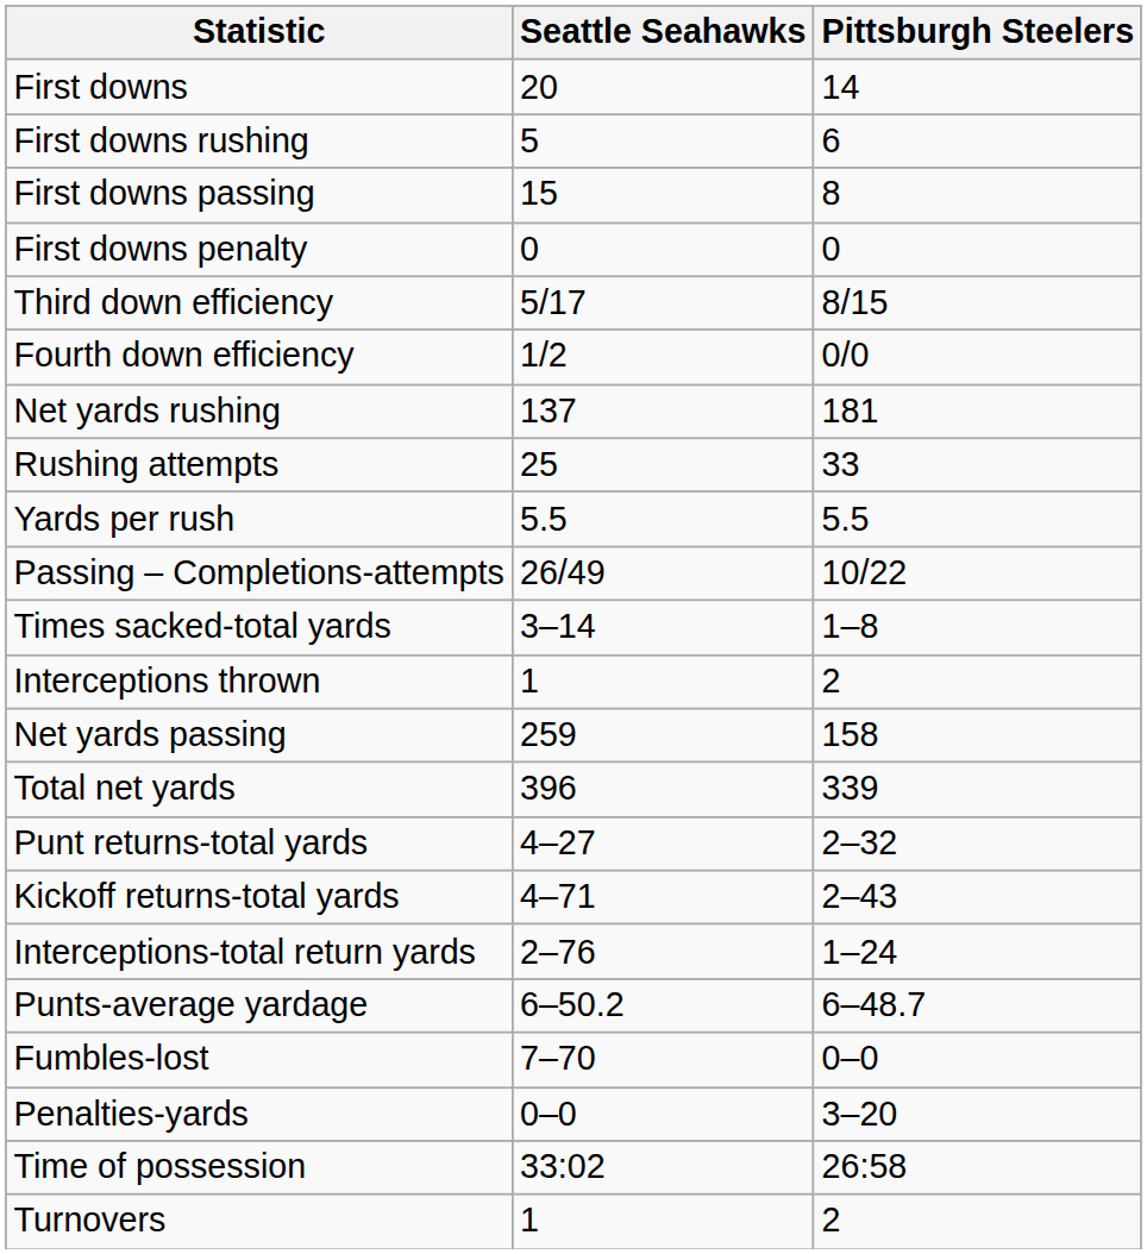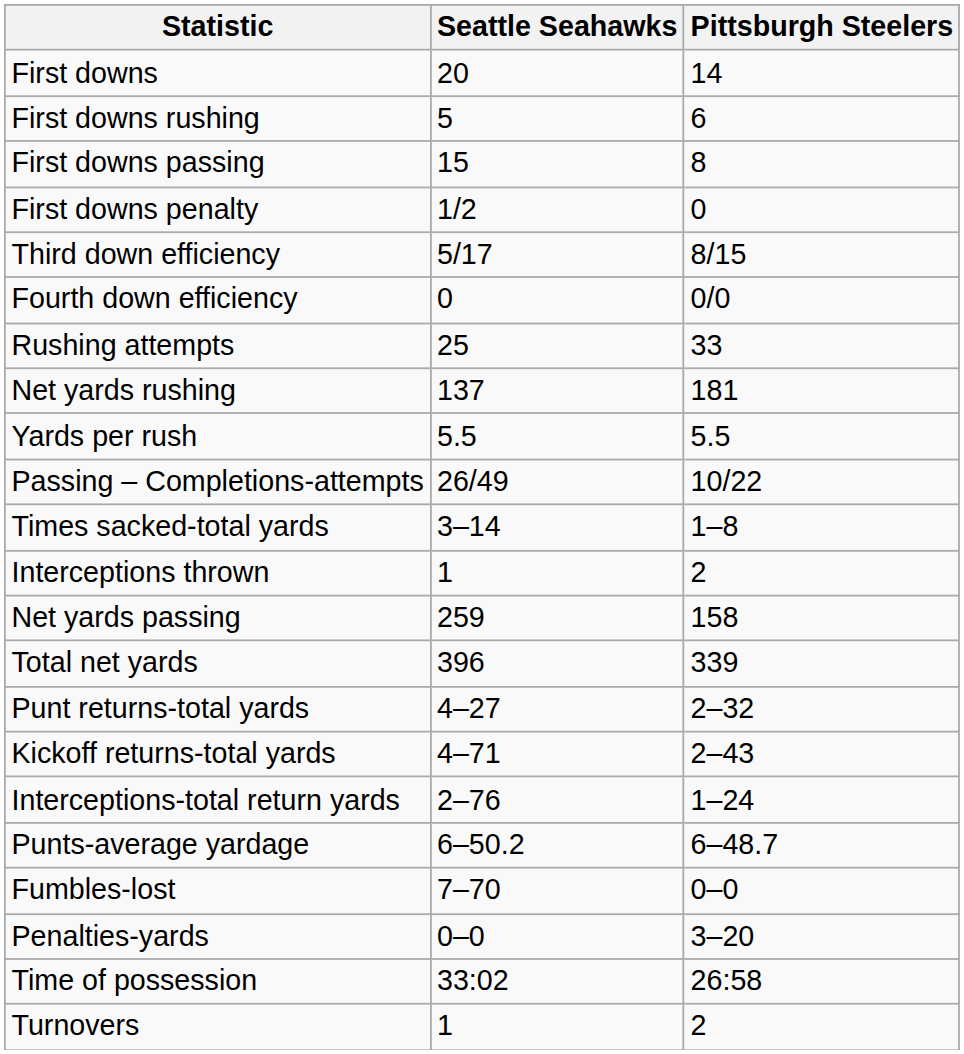 <table class="wikitable">
 <tr>
 <th>Statistic</th>
 <th>Seattle Seahawks</th>
 <th>Pittsburgh Steelers</th>
 </tr>
 <tr>
 <td>First downs</td>
 <td>20</td>
 <td>14</td>
 </tr>
 <tr>
 <td>First downs rushing</td>
 <td>5</td>
 <td>6</td>
 </tr>
 <tr>
 <td>First downs passing</td>
 <td>15</td>
 <td>8</td>
 </tr>
 <tr>
 <td>First downs penalty</td>
-<td>0</td>
+<td>1/2</td>
 <td>0</td>
 </tr>
 <tr>
 <td>Third down efficiency</td>
 <td>5/17</td>
 <td>8/15</td>
 </tr>
 <tr>
 <td>Fourth down efficiency</td>
-<td>1/2</td>
+<td>0</td>
 <td>0/0</td>
+</tr>
+<tr>
+<td>Rushing attempts</td>
+<td>25</td>
+<td>33</td>
 </tr>
 <tr>
 <td>Net yards rushing</td>
 <td>137</td>
 <td>181</td>
-</tr>
-<tr>
-<td>Rushing attempts</td>
-<td>25</td>
-<td>33</td>
 </tr>
 <tr>
 <td>Yards per rush</td>
 <td>5.5</td>
 <td>5.5</td>
 </tr>
 <tr>
 <td>Passing – Completions-attempts</td>
 <td>26/49</td>
 <td>10/22</td>
 </tr>
 <tr>
 <td>Times sacked-total yards</td>
 <td>3–14</td>
 <td>1–8</td>
 </tr>
 <tr>
 <td>Interceptions thrown</td>
 <td>1</td>
 <td>2</td>
 </tr>
 <tr>
 <td>Net yards passing</td>
 <td>259</td>
 <td>158</td>
 </tr>
 <tr>
 <td>Total net yards</td>
 <td>396</td>
 <td>339</td>
 </tr>
 <tr>
 <td>Punt returns-total yards</td>
 <td>4–27</td>
 <td>2–32</td>
 </tr>
 <tr>
 <td>Kickoff returns-total yards</td>
 <td>4–71</td>
 <td>2–43</td>
 </tr>
 <tr>
 <td>Interceptions-total return yards</td>
 <td>2–76</td>
 <td>1–24</td>
 </tr>
 <tr>
 <td>Punts-average yardage</td>
 <td>6–50.2</td>
 <td>6–48.7</td>
 </tr>
 <tr>
 <td>Fumbles-lost</td>
 <td>7–70</td>
 <td>0–0</td>
 </tr>
 <tr>
 <td>Penalties-yards</td>
 <td>0–0</td>
 <td>3–20</td>
 </tr>
 <tr>
 <td>Time of possession</td>
 <td>33:02</td>
 <td>26:58</td>
 </tr>
 <tr>
 <td>Turnovers</td>
 <td>1</td>
 <td>2</td>
 </tr>
 </table>
